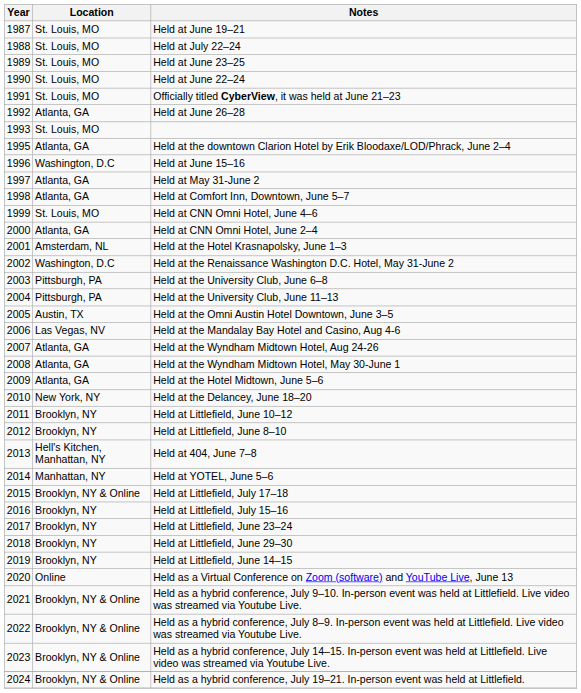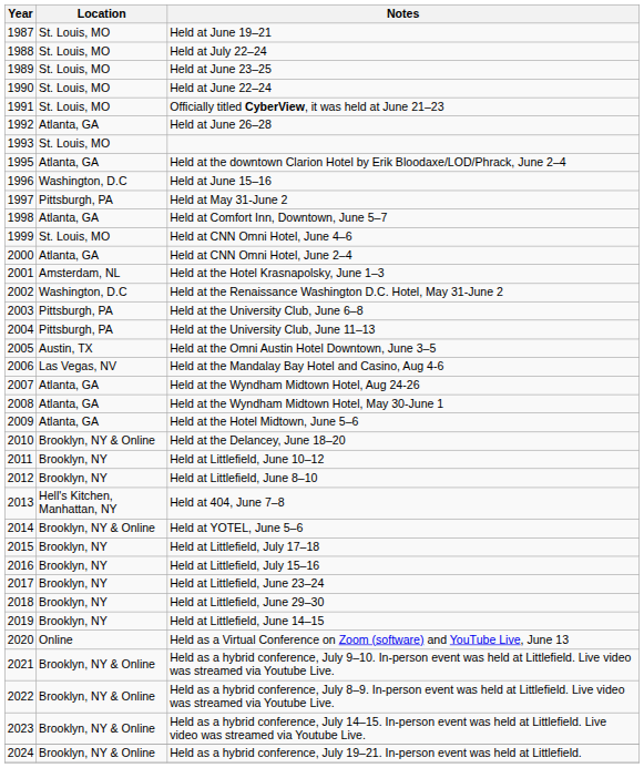 <table class="wikitable">
 <tr>
 <th>Year</th>
 <th>Location</th>
 <th>Notes</th>
 </tr>
 <tr>
 <td>1987</td>
 <td>St. Louis, MO</td>
 <td>Held at June 19–21</td>
 </tr>
 <tr>
 <td>1988</td>
 <td>St. Louis, MO</td>
 <td>Held at July 22–24</td>
 </tr>
 <tr>
 <td>1989</td>
 <td>St. Louis, MO</td>
 <td>Held at June 23–25</td>
 </tr>
 <tr>
 <td>1990</td>
 <td>St. Louis, MO</td>
 <td>Held at June 22–24</td>
 </tr>
 <tr>
 <td>1991</td>
 <td>St. Louis, MO</td>
 <td>Officially titled <strong>CyberView</strong>, it was held at June 21–23</td>
 </tr>
 <tr>
 <td>1992</td>
 <td>Atlanta, GA</td>
 <td>Held at June 26–28</td>
 </tr>
 <tr>
 <td>1993</td>
 <td>St. Louis, MO</td>
 <td></td>
 </tr>
 <tr>
 <td>1995</td>
 <td>Atlanta, GA</td>
 <td>Held at the downtown Clarion Hotel by Erik Bloodaxe/LOD/Phrack, June 2–4</td>
 </tr>
 <tr>
 <td>1996</td>
 <td>Washington, D.C</td>
 <td>Held at June 15–16</td>
 </tr>
 <tr>
 <td>1997</td>
-<td>Atlanta, GA</td>
+<td>Pittsburgh, PA</td>
 <td>Held at May 31-June 2</td>
 </tr>
 <tr>
 <td>1998</td>
 <td>Atlanta, GA</td>
 <td>Held at Comfort Inn, Downtown, June 5–7</td>
 </tr>
 <tr>
 <td>1999</td>
 <td>St. Louis, MO</td>
 <td>Held at CNN Omni Hotel, June 4–6</td>
 </tr>
 <tr>
 <td>2000</td>
 <td>Atlanta, GA</td>
 <td>Held at CNN Omni Hotel, June 2–4</td>
 </tr>
 <tr>
 <td>2001</td>
 <td>Amsterdam, NL</td>
 <td>Held at the Hotel Krasnapolsky, June 1–3</td>
 </tr>
 <tr>
 <td>2002</td>
 <td>Washington, D.C</td>
 <td>Held at the Renaissance Washington D.C. Hotel, May 31-June 2</td>
 </tr>
 <tr>
 <td>2003</td>
 <td>Pittsburgh, PA</td>
 <td>Held at the University Club, June 6–8</td>
 </tr>
 <tr>
 <td>2004</td>
 <td>Pittsburgh, PA</td>
 <td>Held at the University Club, June 11–13</td>
 </tr>
 <tr>
 <td>2005</td>
 <td>Austin, TX</td>
 <td>Held at the Omni Austin Hotel Downtown, June 3–5</td>
 </tr>
 <tr>
 <td>2006</td>
 <td>Las Vegas, NV</td>
 <td>Held at the Mandalay Bay Hotel and Casino, Aug 4-6</td>
 </tr>
 <tr>
 <td>2007</td>
 <td>Atlanta, GA</td>
 <td>Held at the Wyndham Midtown Hotel, Aug 24-26</td>
 </tr>
 <tr>
 <td>2008</td>
 <td>Atlanta, GA</td>
 <td>Held at the Wyndham Midtown Hotel, May 30-June 1</td>
 </tr>
 <tr>
 <td>2009</td>
 <td>Atlanta, GA</td>
 <td>Held at the Hotel Midtown, June 5–6</td>
 </tr>
 <tr>
 <td>2010</td>
-<td>New York, NY</td>
+<td>Brooklyn, NY & Online</td>
 <td>Held at the Delancey, June 18–20</td>
 </tr>
 <tr>
 <td>2011</td>
 <td>Brooklyn, NY</td>
 <td>Held at Littlefield, June 10–12</td>
 </tr>
 <tr>
 <td>2012</td>
 <td>Brooklyn, NY</td>
 <td>Held at Littlefield, June 8–10</td>
 </tr>
 <tr>
 <td>2013</td>
 <td>Hell's Kitchen, Manhattan, NY</td>
 <td>Held at 404, June 7–8</td>
 </tr>
 <tr>
 <td>2014</td>
-<td>Manhattan, NY</td>
+<td>Brooklyn, NY & Online</td>
 <td>Held at YOTEL, June 5–6</td>
 </tr>
 <tr>
 <td>2015</td>
-<td>Brooklyn, NY & Online</td>
+<td>Brooklyn, NY</td>
 <td>Held at Littlefield, July 17–18</td>
 </tr>
 <tr>
 <td>2016</td>
 <td>Brooklyn, NY</td>
 <td>Held at Littlefield, July 15–16</td>
 </tr>
 <tr>
 <td>2017</td>
 <td>Brooklyn, NY</td>
 <td>Held at Littlefield, June 23–24</td>
 </tr>
 <tr>
 <td>2018</td>
 <td>Brooklyn, NY</td>
 <td>Held at Littlefield, June 29–30</td>
 </tr>
 <tr>
 <td>2019</td>
 <td>Brooklyn, NY</td>
 <td>Held at Littlefield, June 14–15</td>
 </tr>
 <tr>
 <td>2020</td>
 <td>Online</td>
 <td>Held as a Virtual Conference on <a href='#'>Zoom (software)</a> and <a href='#'>YouTube Live</a>, June 13</td>
 </tr>
 <tr>
 <td>2021</td>
 <td>Brooklyn, NY & Online</td>
 <td>Held as a hybrid conference, July 9–10. In-person event was held at Littlefield. Live video was streamed via Youtube Live.</td>
 </tr>
 <tr>
 <td>2022</td>
 <td>Brooklyn, NY & Online</td>
 <td>Held as a hybrid conference, July 8–9. In-person event was held at Littlefield. Live video was streamed via Youtube Live.</td>
 </tr>
 <tr>
 <td>2023</td>
 <td>Brooklyn, NY & Online</td>
 <td>Held as a hybrid conference, July 14–15. In-person event was held at Littlefield. Live video was streamed via Youtube Live.</td>
 </tr>
 <tr>
 </tr>
 <tr>
 <td>2024</td>
 <td>Brooklyn, NY & Online</td>
 <td>Held as a hybrid conference, July 19–21. In-person event was held at Littlefield.</td>
 </tr>
 <tr>
 </tr>
 </table>
